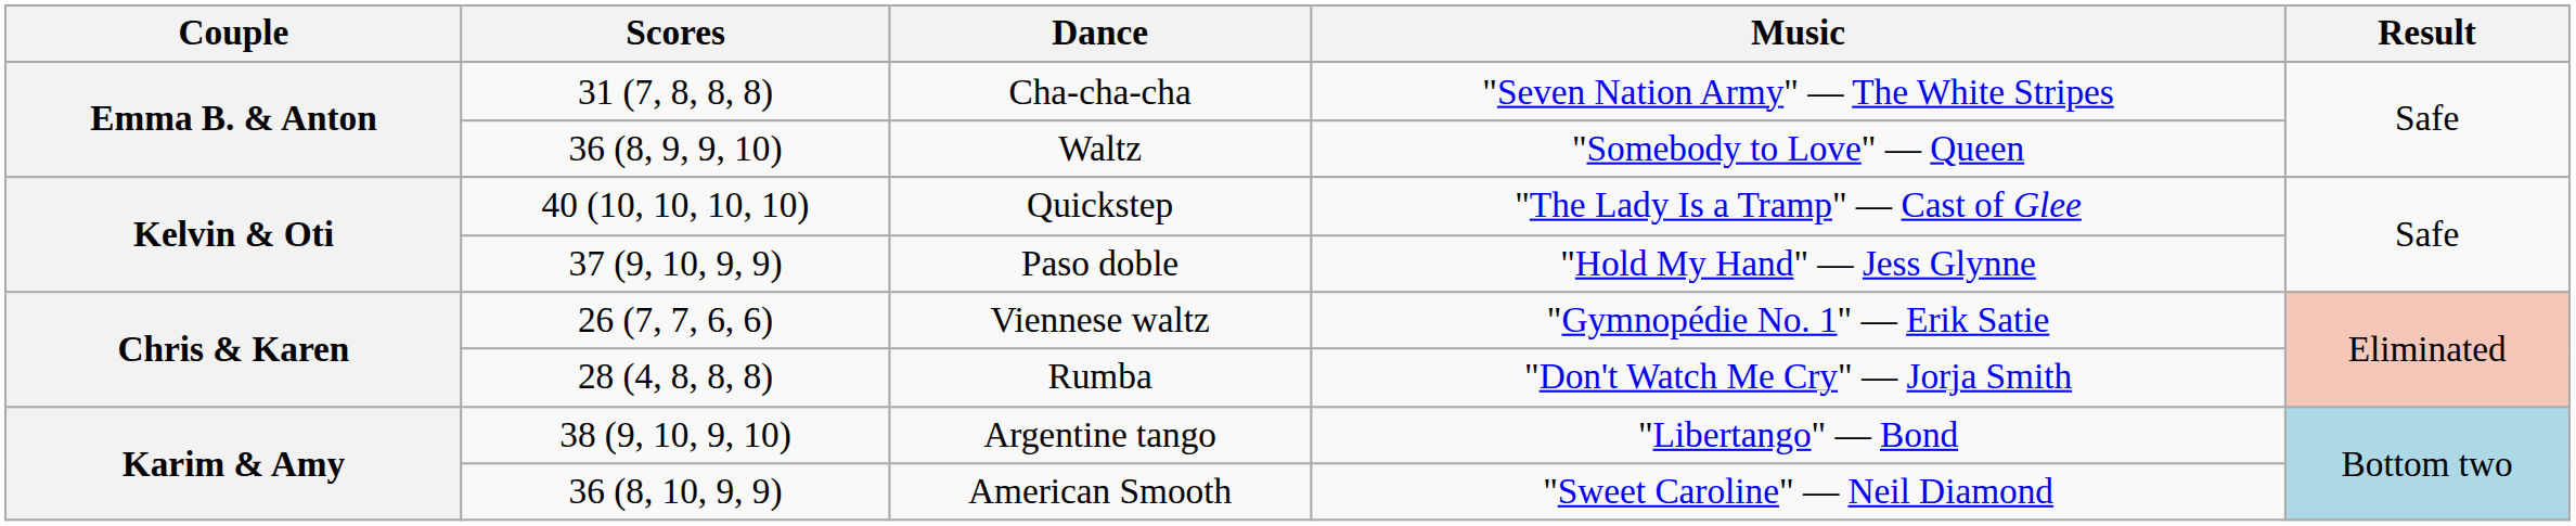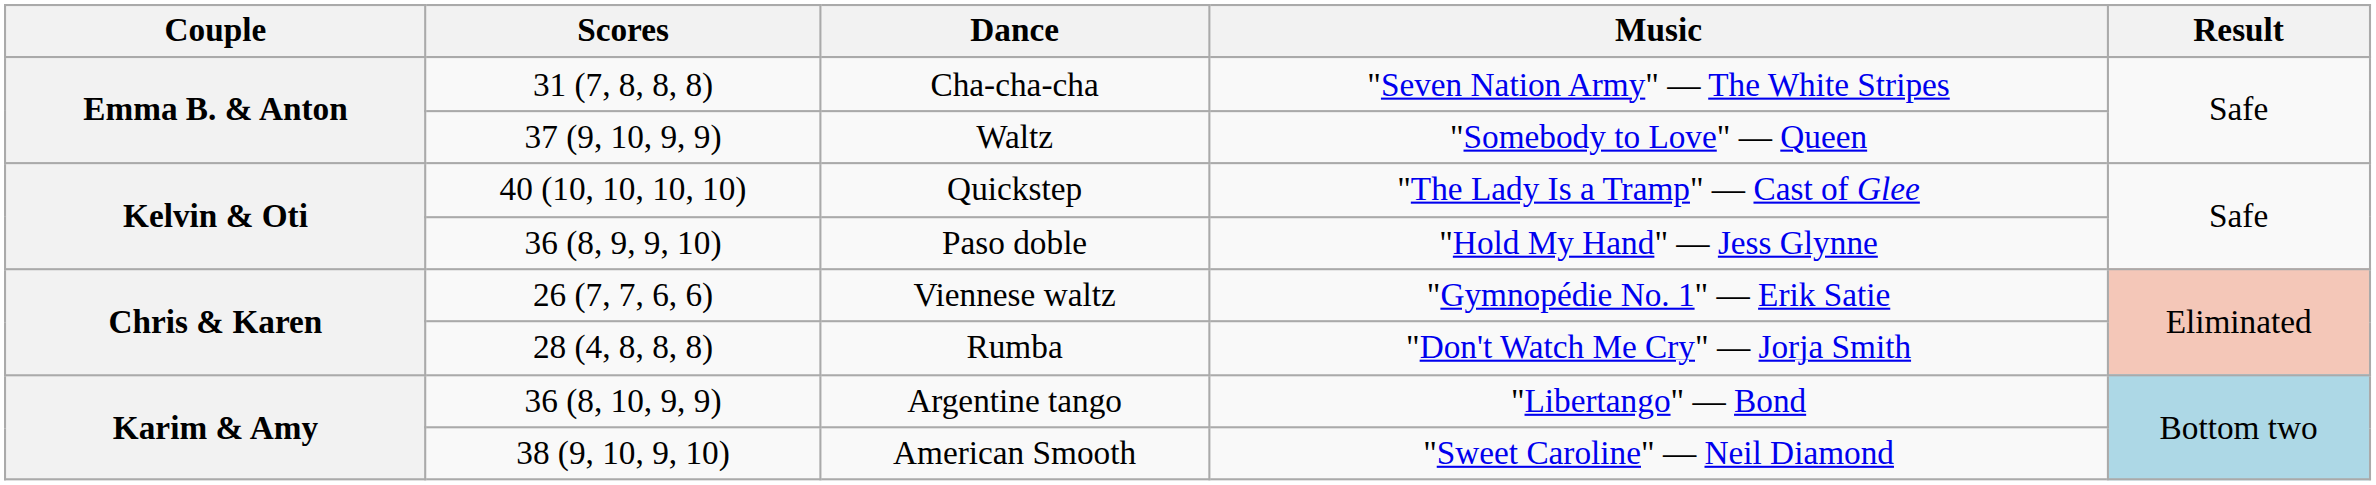 <table class="wikitable sortable" style="text-align:center; width: 90%">
 <tr>
 <th scope="col">Couple</th>
 <th scope="col">Scores</th>
 <th scope="col" class="unsortable">Dance</th>
 <th scope="col" class="unsortable">Music</th>
 <th scope="col" class="unsortable">Result</th>
 </tr>
 <tr>
 <th scope="row" rowspan=2>Emma B. & Anton</th>
 <td>31 (7, 8, 8, 8)</td>
 <td>Cha-cha-cha</td>
 <td>"<a href='#'>Seven Nation Army</a>" — <a href='#'>The White Stripes</a></td>
 <td rowspan=2>Safe</td>
 </tr>
 <tr>
-<td>36 (8, 9, 9, 10)</td>
+<td>37 (9, 10, 9, 9)</td>
 <td>Waltz</td>
 <td>"<a href='#'>Somebody to Love</a>" — <a href='#'>Queen</a></td>
 </tr>
 <tr>
 <th scope="row" rowspan=2>Kelvin & Oti</th>
 <td>40 (10, 10, 10, 10)</td>
 <td>Quickstep</td>
 <td>"<a href='#'>The Lady Is a Tramp</a>" — <a href='#'>Cast of <em>Glee</em></a></td>
 <td rowspan=2>Safe</td>
 </tr>
 <tr>
-<td>37 (9, 10, 9, 9)</td>
+<td>36 (8, 9, 9, 10)</td>
 <td>Paso doble</td>
 <td>"<a href='#'>Hold My Hand</a>" — <a href='#'>Jess Glynne</a></td>
 </tr>
 <tr>
 <th scope="row" rowspan=2>Chris & Karen</th>
 <td>26 (7, 7, 6, 6)</td>
 <td>Viennese waltz</td>
 <td>"<a href='#'>Gymnopédie No. 1</a>" — <a href='#'>Erik Satie</a></td>
 <td rowspan=2 bgcolor="f4c7b8">Eliminated</td>
 </tr>
 <tr>
 <td>28 (4, 8, 8, 8)</td>
 <td>Rumba</td>
 <td>"<a href='#'>Don't Watch Me Cry</a>" — <a href='#'>Jorja Smith</a></td>
 </tr>
 <tr>
 <th scope="row" rowspan=2>Karim & Amy</th>
-<td>38 (9, 10, 9, 10)</td>
+<td>36 (8, 10, 9, 9)</td>
 <td>Argentine tango</td>
 <td>"<a href='#'>Libertango</a>" — <a href='#'>Bond</a></td>
 <td rowspan=2 bgcolor="lightblue">Bottom two</td>
 </tr>
 <tr>
-<td>36 (8, 10, 9, 9)</td>
+<td>38 (9, 10, 9, 10)</td>
 <td>American Smooth</td>
 <td>"<a href='#'>Sweet Caroline</a>" — <a href='#'>Neil Diamond</a></td>
 </tr>
 </table>
